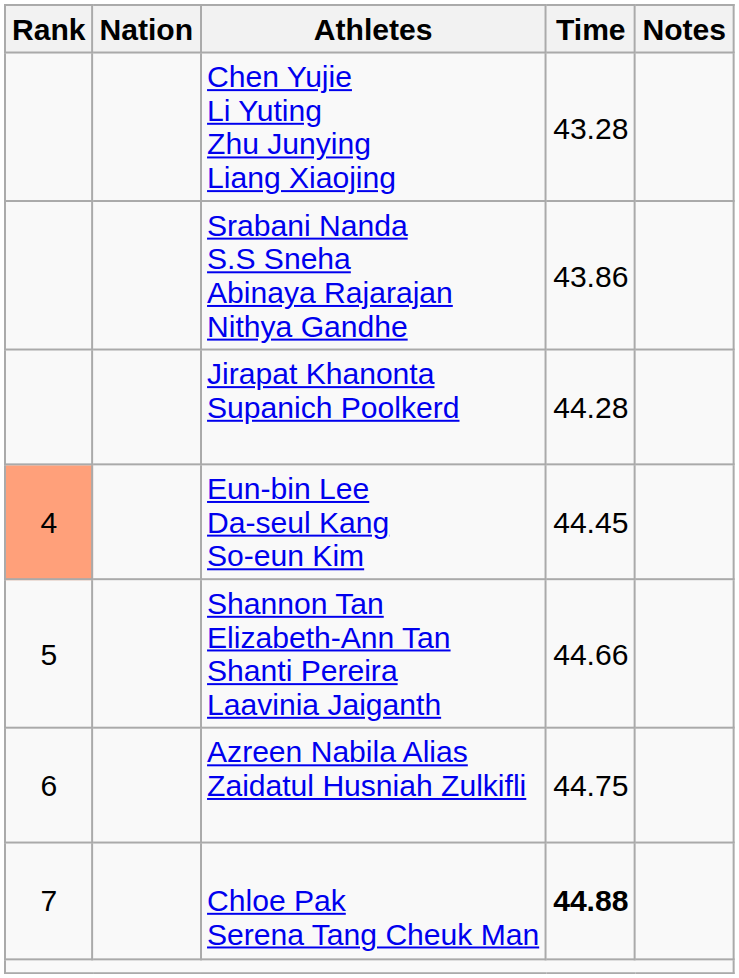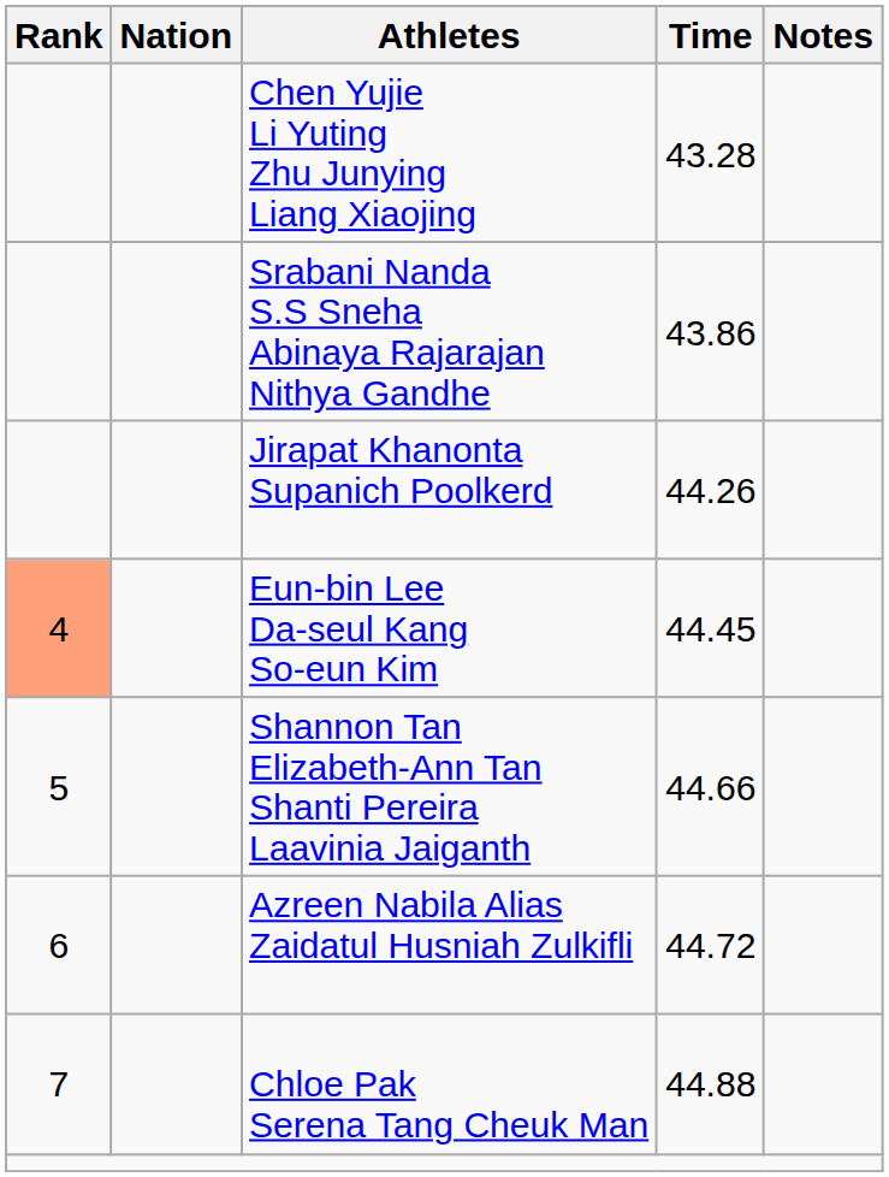 <table class="wikitable sortable" style="text-align:center;font-size:95%">
 <tr>
 <th scope="col" style="width: 10px;">Rank</th>
 <th scope="col">Nation</th>
 <th scope="col">Athletes</th>
 <th scope="col">Time</th>
 <th scope="col">Notes</th>
 </tr>
 <tr>
 <td></td>
 <td align="left"></td>
 <td align="left"><a href='#'>Chen Yujie</a><br><a href='#'>Li Yuting</a><br><a href='#'>Zhu Junying</a><br><a href='#'>Liang Xiaojing</a></td>
 <td>43.28</td>
 <td></td>
 </tr>
 <tr>
 <td></td>
 <td align="left"></td>
 <td align="left"><a href='#'>Srabani Nanda</a><br><a href='#'>S.S Sneha</a><br><a href='#'>Abinaya Rajarajan</a><br><a href='#'>Nithya Gandhe</a></td>
 <td>43.86</td>
 <td></td>
 </tr>
 <tr>
 <td></td>
 <td align="left"></td>
 <td align="left"><a href='#'>Jirapat Khanonta</a><br><a href='#'>Supanich Poolkerd</a><br><br></td>
-<td>44.28</td>
+<td>44.26</td>
 <td></td>
 </tr>
 <tr>
 <td style="background: lightsalmon;">4</td>
 <td align="left"></td>
 <td align="left"><a href='#'>Eun-bin Lee</a><br><a href='#'>Da-seul Kang</a><br><a href='#'>So-eun Kim</a><br></td>
 <td>44.45</td>
 <td></td>
 </tr>
 <tr>
 <td>5</td>
 <td align="left"></td>
 <td align="left"><a href='#'>Shannon Tan</a><br><a href='#'>Elizabeth-Ann Tan</a><br><a href='#'>Shanti Pereira</a><br><a href='#'>Laavinia Jaiganth</a></td>
 <td>44.66</td>
 <td></td>
 </tr>
 <tr>
 <td>6</td>
 <td align="left"></td>
 <td align="left"><a href='#'>Azreen Nabila Alias</a><br><a href='#'>Zaidatul Husniah Zulkifli</a><br><br></td>
-<td>44.75</td>
+<td>44.72</td>
 <td></td>
 </tr>
 <tr>
 <td>7</td>
 <td align="left"></td>
 <td align="left"><br><a href='#'>Chloe Pak</a><br><a href='#'>Serena Tang Cheuk Man</a><br></td>
-<td><strong>44.88</strong></td>
+<td>44.88</td>
 <td></td>
 </tr>
 <tr class="sortbottom">
 <td colspan="5"></td>
 </tr>
 </table>
